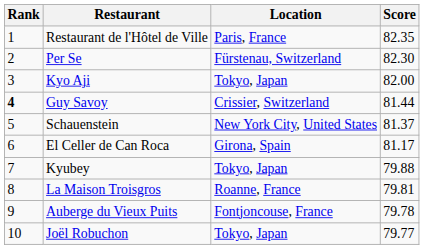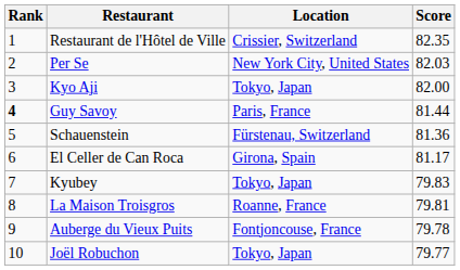 <table class="wikitable" style="text-align: left;">
 <tr>
 <th>Rank</th>
 <th>Restaurant</th>
 <th>Location</th>
 <th>Score</th>
 </tr>
 <tr>
 <td>1</td>
 <td>Restaurant de l'Hôtel de Ville</td>
-<td> <a href='#'>Paris</a>, <a href='#'>France</a></td>
+<td> <a href='#'>Crissier</a>, <a href='#'>Switzerland</a></td>
 <td>82.35</td>
 </tr>
 <tr>
 <td>2</td>
 <td><a href='#'>Per Se</a></td>
-<td> <a href='#'>Fürstenau, Switzerland</a></td>
-<td>82.30</td>
+<td> <a href='#'>New York City</a>, <a href='#'>United States</a></td>
+<td>82.03</td>
 </tr>
 <tr>
 <td>3</td>
 <td><a href='#'>Kyo Aji</a></td>
 <td> <a href='#'>Tokyo</a>, <a href='#'>Japan</a></td>
 <td>82.00</td>
 </tr>
 <tr>
 <td><strong>4</strong></td>
 <td><a href='#'>Guy Savoy</a></td>
-<td> <a href='#'>Crissier</a>, <a href='#'>Switzerland</a></td>
+<td> <a href='#'>Paris</a>, <a href='#'>France</a></td>
 <td>81.44</td>
 </tr>
 <tr>
 <td>5</td>
 <td>Schauenstein</td>
-<td> <a href='#'>New York City</a>, <a href='#'>United States</a></td>
-<td>81.37</td>
+<td> <a href='#'>Fürstenau, Switzerland</a></td>
+<td>81.36</td>
 </tr>
 <tr>
 <td>6</td>
 <td>El Celler de Can Roca</td>
 <td> <a href='#'>Girona</a>, <a href='#'>Spain</a></td>
 <td>81.17</td>
 </tr>
 <tr>
 <td>7</td>
 <td>Kyubey</td>
 <td> <a href='#'>Tokyo</a>, <a href='#'>Japan</a></td>
-<td>79.88</td>
+<td>79.83</td>
 </tr>
 <tr>
 <td>8</td>
 <td><a href='#'>La Maison Troisgros</a></td>
 <td> <a href='#'>Roanne</a>, <a href='#'>France</a></td>
 <td>79.81</td>
 </tr>
 <tr>
 <td>9</td>
 <td><a href='#'>Auberge du Vieux Puits</a></td>
 <td> <a href='#'>Fontjoncouse</a>, <a href='#'>France</a></td>
 <td>79.78</td>
 </tr>
 <tr>
 <td>10</td>
 <td><a href='#'>Joël Robuchon</a></td>
 <td> <a href='#'>Tokyo</a>, <a href='#'>Japan</a></td>
 <td>79.77</td>
 </tr>
 </table>
